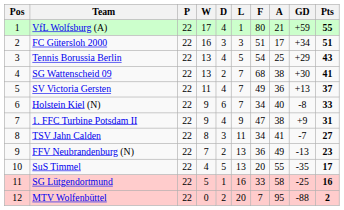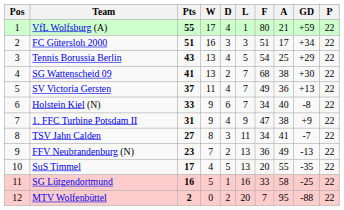 <table class="wikitable sortable" style="text-align: center;" width="550px">
 <tr>
 <th align="center">Pos</th>
 <th align="center">Team</th>
-<th align="center">P</th>
+<th align="center">Pts</th>
 <th align="center">W</th>
 <th align="center">D</th>
 <th align="center">L</th>
 <th align="center">F</th>
 <th align="center">A</th>
 <th align="center">GD</th>
-<th align="center">Pts</th>
+<th align="center">P</th>
 </tr>
 <tr bgcolor="#ccffcc">
 <td>1</td>
 <td align="left"><a href='#'>VfL Wolfsburg</a> (A)</td>
-<td>22</td>
+<td><strong>55</strong></td>
 <td>17</td>
 <td>4</td>
 <td>1</td>
 <td>80</td>
 <td>21</td>
 <td>+59</td>
-<td><strong>55</strong></td>
+<td>22</td>
 </tr>
 <tr>
 <td>2</td>
 <td align="left"><a href='#'>FC Gütersloh 2000</a></td>
-<td>22</td>
+<td><strong>51</strong></td>
 <td>16</td>
 <td>3</td>
 <td>3</td>
 <td>51</td>
 <td>17</td>
 <td>+34</td>
-<td><strong>51</strong></td>
+<td>22</td>
 </tr>
 <tr>
 <td>3</td>
 <td align="left"><a href='#'>Tennis Borussia Berlin</a></td>
-<td>22</td>
+<td><strong>43</strong></td>
 <td>13</td>
 <td>4</td>
 <td>5</td>
 <td>54</td>
 <td>25</td>
 <td>+29</td>
-<td><strong>43</strong></td>
+<td>22</td>
 </tr>
 <tr>
 <td>4</td>
 <td align="left"><a href='#'>SG Wattenscheid 09</a></td>
-<td>22</td>
+<td><strong>41</strong></td>
 <td>13</td>
 <td>2</td>
 <td>7</td>
 <td>68</td>
 <td>38</td>
 <td>+30</td>
-<td><strong>41</strong></td>
+<td>22</td>
 </tr>
 <tr>
 <td>5</td>
 <td align="left"><a href='#'>SV Victoria Gersten</a></td>
-<td>22</td>
+<td><strong>37</strong></td>
 <td>11</td>
 <td>4</td>
 <td>7</td>
 <td>49</td>
 <td>36</td>
 <td>+13</td>
-<td><strong>37</strong></td>
+<td>22</td>
 </tr>
 <tr>
 <td>6</td>
 <td align="left"><a href='#'>Holstein Kiel</a> (N)</td>
-<td>22</td>
+<td><strong>33</strong></td>
 <td>9</td>
 <td>6</td>
 <td>7</td>
 <td>34</td>
 <td>40</td>
 <td>-8</td>
-<td><strong>33</strong></td>
+<td>22</td>
 </tr>
 <tr>
 <td>7</td>
 <td align="left"><a href='#'>1. FFC Turbine Potsdam II</a></td>
-<td>22</td>
+<td><strong>31</strong></td>
 <td>9</td>
 <td>4</td>
 <td>9</td>
 <td>47</td>
 <td>38</td>
 <td>+9</td>
-<td><strong>31</strong></td>
+<td>22</td>
 </tr>
 <tr>
 <td>8</td>
 <td align="left"><a href='#'>TSV Jahn Calden</a></td>
-<td>22</td>
+<td><strong>27</strong></td>
 <td>8</td>
 <td>3</td>
 <td>11</td>
 <td>34</td>
 <td>41</td>
 <td>-7</td>
-<td><strong>27</strong></td>
+<td>22</td>
 </tr>
 <tr>
 <td>9</td>
 <td align="left"><a href='#'>FFV Neubrandenburg</a> (N)</td>
-<td>22</td>
+<td><strong>23</strong></td>
 <td>7</td>
 <td>2</td>
 <td>13</td>
 <td>36</td>
 <td>49</td>
 <td>-13</td>
-<td><strong>23</strong></td>
+<td>22</td>
 </tr>
 <tr>
 <td>10</td>
 <td align="left"><a href='#'>SuS Timmel</a></td>
-<td>22</td>
+<td><strong>17</strong></td>
 <td>4</td>
 <td>5</td>
 <td>13</td>
 <td>20</td>
 <td>55</td>
 <td>-35</td>
-<td><strong>17</strong></td>
+<td>22</td>
 </tr>
 <tr bgcolor="#FFCCCC">
 <td>11</td>
 <td align="left"><a href='#'>SG Lütgendortmund</a></td>
-<td>22</td>
+<td><strong>16</strong></td>
 <td>5</td>
 <td>1</td>
 <td>16</td>
 <td>33</td>
 <td>58</td>
 <td>-25</td>
-<td><strong>16</strong></td>
+<td>22</td>
 </tr>
 <tr bgcolor="#FFCCCC">
 <td>12</td>
 <td align="left"><a href='#'>MTV Wolfenbüttel</a></td>
-<td>22</td>
+<td><strong>2</strong></td>
 <td>0</td>
 <td>2</td>
 <td>20</td>
 <td>7</td>
 <td>95</td>
 <td>-88</td>
-<td><strong>2</strong></td>
+<td>22</td>
 </tr>
 </table>
